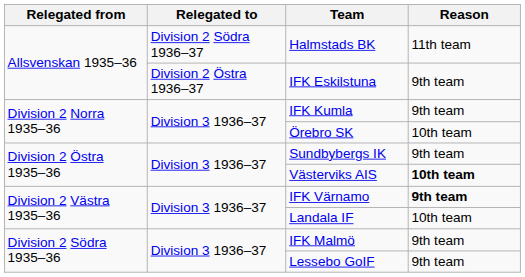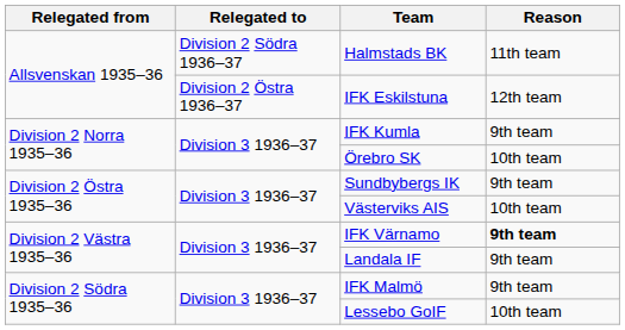 <table class="wikitable" style="text-align: left;">
 <tr>
 <th style="width: 275px;">Relegated from</th>
 <th style="width: 275px;">Relegated to</th>
 <th style="width: 200px;">Team</th>
 <th style="width: 225px;">Reason</th>
 </tr>
 <tr>
 <td rowspan=2><a href='#'>Allsvenskan</a> 1935–36</td>
 <td><a href='#'>Division 2</a> <a href='#'>Södra</a> 1936–37</td>
 <td><a href='#'>Halmstads BK</a></td>
 <td>11th team</td>
 </tr>
 <tr>
 <td><a href='#'>Division 2</a> <a href='#'>Östra</a> 1936–37</td>
 <td><a href='#'>IFK Eskilstuna</a></td>
-<td>9th team</td>
+<td>12th team</td>
 </tr>
 <tr>
 <td rowspan=2><a href='#'>Division 2</a> <a href='#'>Norra</a> 1935–36</td>
 <td rowspan=2><a href='#'>Division 3</a> 1936–37</td>
 <td><a href='#'>IFK Kumla</a></td>
 <td>9th team</td>
 </tr>
 <tr>
 <td><a href='#'>Örebro SK</a></td>
 <td>10th team</td>
 </tr>
 <tr>
 <td rowspan=2><a href='#'>Division 2</a> <a href='#'>Östra</a> 1935–36</td>
 <td rowspan=2><a href='#'>Division 3</a> 1936–37</td>
 <td><a href='#'>Sundbybergs IK</a></td>
 <td>9th team</td>
 </tr>
 <tr>
 <td><a href='#'>Västerviks AIS</a></td>
-<td><strong>10th team</strong></td>
+<td>10th team</td>
 </tr>
 <tr>
 <td rowspan=2><a href='#'>Division 2</a> <a href='#'>Västra</a> 1935–36</td>
 <td rowspan=2><a href='#'>Division 3</a> 1936–37</td>
 <td><a href='#'>IFK Värnamo</a></td>
 <td><strong>9th team</strong></td>
 </tr>
 <tr>
 <td><a href='#'>Landala IF</a></td>
-<td>10th team</td>
+<td>9th team</td>
 </tr>
 <tr>
 <td rowspan=2><a href='#'>Division 2</a> <a href='#'>Södra</a> 1935–36</td>
 <td rowspan=2><a href='#'>Division 3</a> 1936–37</td>
 <td><a href='#'>IFK Malmö</a></td>
 <td>9th team</td>
 </tr>
 <tr>
 <td><a href='#'>Lessebo GoIF</a></td>
-<td>9th team</td>
+<td>10th team</td>
 </tr>
 </table>
